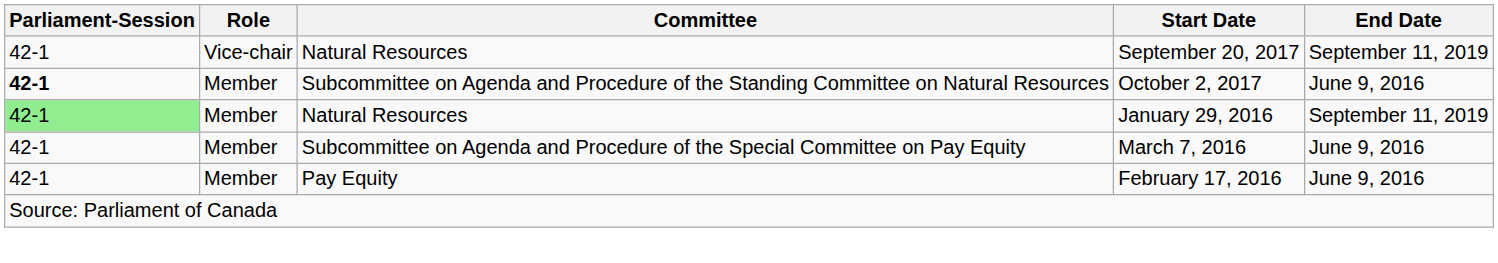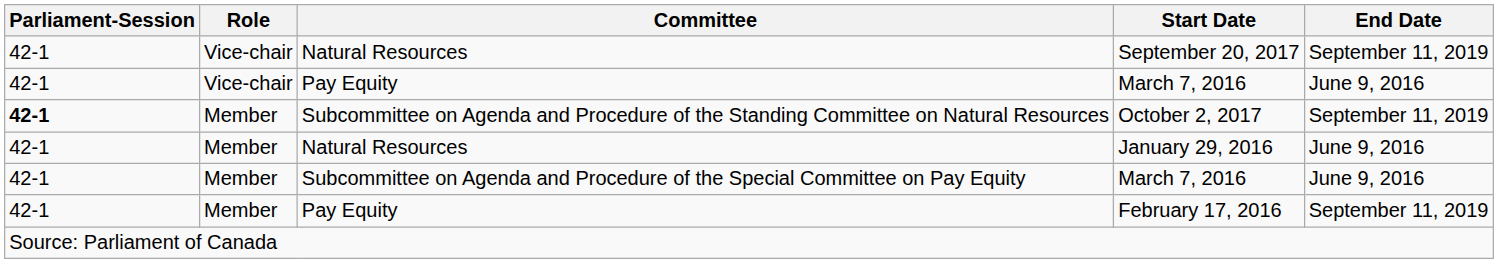 <table class="wikitable">
 <tr>
 <th>Parliament-Session</th>
 <th>Role</th>
 <th>Committee</th>
 <th>Start Date</th>
 <th>End Date</th>
 </tr>
 <tr>
 <td>42-1</td>
 <td>Vice-chair</td>
 <td>Natural Resources</td>
 <td>September 20, 2017</td>
 <td>September 11, 2019</td>
 </tr>
 <tr>
+<td>42-1</td>
+<td>Vice-chair</td>
+<td>Pay Equity</td>
+<td>March 7, 2016</td>
+<td>June 9, 2016</td>
+</tr>
+<tr>
 <td><strong>42-1</strong></td>
 <td>Member</td>
 <td>Subcommittee on Agenda and Procedure of the Standing Committee on Natural Resources</td>
 <td>October 2, 2017</td>
-<td>June 9, 2016</td>
+<td>September 11, 2019</td>
 </tr>
 <tr>
-<td style="background: lightgreen;">42-1</td>
+<td>42-1</td>
 <td>Member</td>
 <td>Natural Resources</td>
 <td>January 29, 2016</td>
-<td>September 11, 2019</td>
+<td>June 9, 2016</td>
 </tr>
 <tr>
 <td>42-1</td>
 <td>Member</td>
 <td>Subcommittee on Agenda and Procedure of the Special Committee on Pay Equity</td>
 <td>March 7, 2016</td>
 <td>June 9, 2016</td>
 </tr>
 <tr>
 <td>42-1</td>
 <td>Member</td>
 <td>Pay Equity</td>
 <td>February 17, 2016</td>
-<td>June 9, 2016</td>
+<td>September 11, 2019</td>
 </tr>
 <tr>
 <td colspan="5">Source: Parliament of Canada</td>
 </tr>
 </table>
